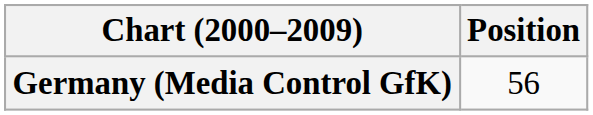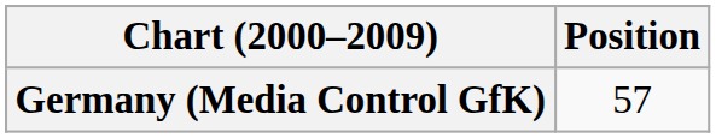 <table class="wikitable plainrowheaders" style="text-align:center">
 <tr>
 <th scope="col">Chart (2000–2009)</th>
 <th scope="col">Position</th>
 </tr>
 <tr>
 <th scope="row">Germany (Media Control GfK)</th>
-<td>56</td>
+<td>57</td>
 </tr>
 </table>
